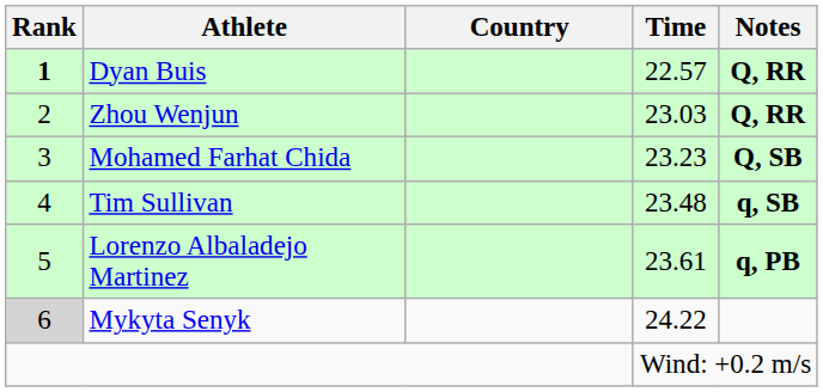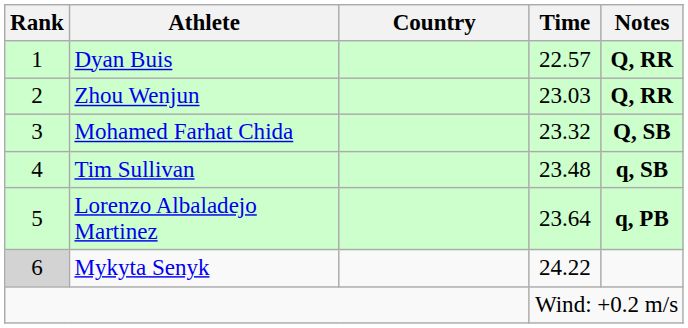 <table class="wikitable sortable" style="text-align:center">
 <tr>
 <th>Rank</th>
 <th style="width:180px">Athlete</th>
 <th style="width:125px">Country</th>
 <th>Time</th>
 <th>Notes</th>
 </tr>
 <tr style="background:#cfc;">
-<td><strong>1</strong></td>
+<td>1</td>
 <td style="text-align:left;"><a href='#'>Dyan Buis</a></td>
 <td style="text-align:left;"></td>
 <td>22.57</td>
 <td><strong>Q, RR</strong></td>
 </tr>
 <tr style="background:#cfc;">
 <td>2</td>
 <td style="text-align:left;"><a href='#'>Zhou Wenjun</a></td>
 <td style="text-align:left;"></td>
 <td>23.03</td>
 <td><strong>Q, RR</strong></td>
 </tr>
 <tr style="background:#cfc;">
 <td>3</td>
 <td style="text-align:left;"><a href='#'>Mohamed Farhat Chida</a></td>
 <td style="text-align:left;"></td>
-<td>23.23</td>
+<td>23.32</td>
 <td><strong>Q, SB</strong></td>
 </tr>
 <tr style="background:#cfc;">
 <td>4</td>
 <td style="text-align:left;"><a href='#'>Tim Sullivan</a></td>
 <td style="text-align:left;"></td>
 <td>23.48</td>
 <td><strong>q, SB</strong></td>
 </tr>
 <tr style="background:#cfc;">
 <td>5</td>
 <td style="text-align:left;"><a href='#'>Lorenzo Albaladejo Martinez</a></td>
 <td style="text-align:left;"></td>
-<td>23.61</td>
+<td>23.64</td>
 <td><strong>q, PB</strong></td>
 </tr>
 <tr>
 <td style="background: lightgrey;">6</td>
 <td style="text-align:left;"><a href='#'>Mykyta Senyk</a></td>
 <td style="text-align:left;"></td>
 <td>24.22</td>
 <td></td>
 </tr>
 <tr class="sortbottom">
 <td colspan="3"></td>
 <td colspan="2">Wind: +0.2 m/s</td>
 </tr>
 </table>
